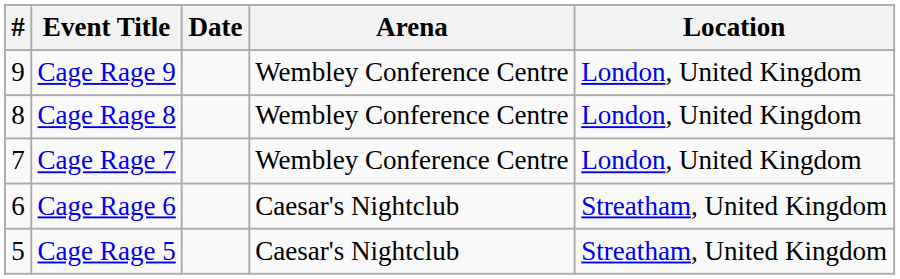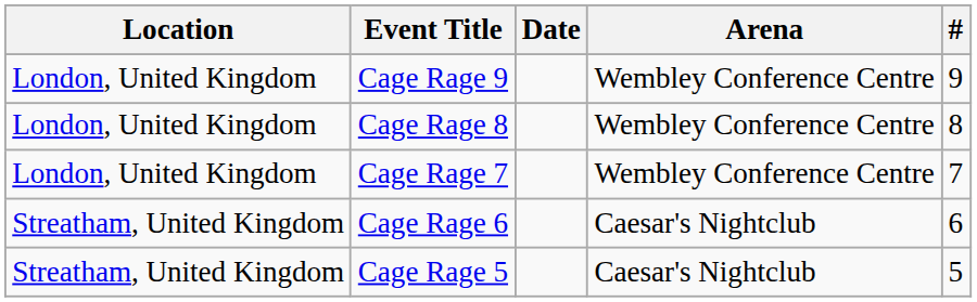 <table class="sortable wikitable succession-box" style="font-size:90%;">
 <tr>
-<th scope="col">#</th>
+<th scope="col">Location</th>
 <th scope="col">Event Title</th>
 <th scope="col">Date</th>
 <th scope="col">Arena</th>
-<th scope="col">Location</th>
+<th scope="col">#</th>
 </tr>
 <tr>
-<td align=center>9</td>
+<td><a href='#'>London</a>, United Kingdom</td>
 <td><a href='#'>Cage Rage 9</a></td>
 <td></td>
 <td>Wembley Conference Centre</td>
-<td><a href='#'>London</a>, United Kingdom</td>
+<td align=center>9</td>
 </tr>
 <tr>
-<td align=center>8</td>
+<td><a href='#'>London</a>, United Kingdom</td>
 <td><a href='#'>Cage Rage 8</a></td>
 <td></td>
 <td>Wembley Conference Centre</td>
-<td><a href='#'>London</a>, United Kingdom</td>
+<td align=center>8</td>
 </tr>
 <tr>
-<td align=center>7</td>
+<td><a href='#'>London</a>, United Kingdom</td>
 <td><a href='#'>Cage Rage 7</a></td>
 <td></td>
 <td>Wembley Conference Centre</td>
-<td><a href='#'>London</a>, United Kingdom</td>
+<td align=center>7</td>
 </tr>
 <tr>
-<td align=center>6</td>
+<td><a href='#'>Streatham</a>, United Kingdom</td>
 <td><a href='#'>Cage Rage 6</a></td>
 <td></td>
 <td>Caesar's Nightclub</td>
-<td><a href='#'>Streatham</a>, United Kingdom</td>
+<td align=center>6</td>
 </tr>
 <tr>
-<td align=center>5</td>
+<td><a href='#'>Streatham</a>, United Kingdom</td>
 <td><a href='#'>Cage Rage 5</a></td>
 <td></td>
 <td>Caesar's Nightclub</td>
-<td><a href='#'>Streatham</a>, United Kingdom</td>
+<td align=center>5</td>
 </tr>
 </table>
